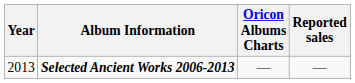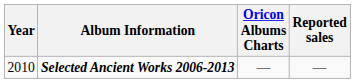 <table class="wikitable">
 <tr>
 <th rowspan="1">Year</th>
 <th rowspan="1">Album Information</th>
 <th colspan="1"><a href='#'>Oricon</a><br>Albums<br>Charts<br></th>
 <th colspan="1">Reported<br>sales<br></th>
 </tr>
 <tr>
-<td align="center">2013</td>
+<td align="center">2010</td>
 <td><strong><em>Selected Ancient Works 2006-2013</em></strong><br></td>
 <td align="center">—</td>
 <td align="center">—</td>
 </tr>
 </table>
